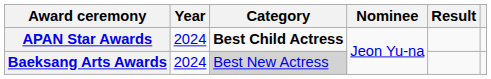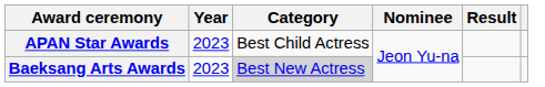 <table class="wikitable plainrowheaders sortable">
 <tr>
 <th scope="col">Award ceremony</th>
 <th scope="col">Year</th>
 <th scope="col">Category</th>
 <th scope="col">Nominee</th>
 <th scope="col">Result</th>
 <th scope="col" class="unsortable"></th>
 </tr>
 <tr>
 <th scope="row"><a href='#'>APAN Star Awards</a></th>
-<td style="text-align:center"><a href='#'>2024</a></td>
-<td><strong>Best Child Actress</strong></td>
+<td style="text-align:center"><a href='#'>2023</a></td>
+<td>Best Child Actress</td>
 <td rowspan="2"><a href='#'>Jeon Yu-na</a></td>
 <td></td>
 <td style="text-align:center"></td>
 </tr>
 <tr>
 <th scope="row"><a href='#'>Baeksang Arts Awards</a></th>
-<td style="text-align:center"><a href='#'>2024</a></td>
+<td style="text-align:center"><a href='#'>2023</a></td>
 <td style="background: lightgrey;"><a href='#'>Best New Actress</a></td>
 <td></td>
 <td style="text-align:center"></td>
 </tr>
 </table>
